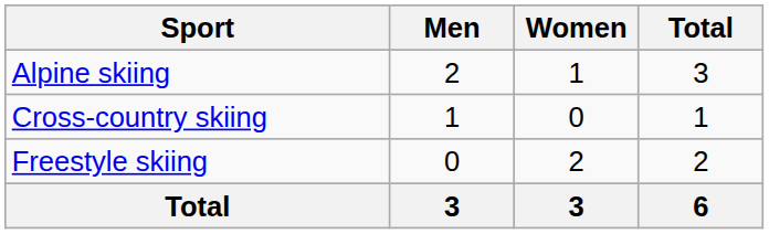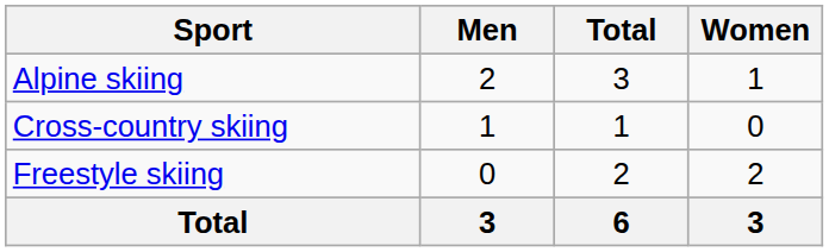 <table class="wikitable" style="text-align:center; font-size: 95%">
 <tr>
 <th width=200>Sport</th>
 <th width=60>Men</th>
+<th width=60>Total</th>
 <th width=60>Women</th>
-<th width=60>Total</th>
 </tr>
 <tr>
 <td align=left><a href='#'>Alpine skiing</a></td>
 <td>2</td>
+<td>3</td>
 <td>1</td>
-<td>3</td>
 </tr>
 <tr>
 <td align=left><a href='#'>Cross-country skiing</a></td>
 <td>1</td>
+<td>1</td>
 <td>0</td>
-<td>1</td>
 </tr>
 <tr>
 <td align=left><a href='#'>Freestyle skiing</a></td>
 <td>0</td>
 <td>2</td>
 <td>2</td>
 </tr>
 <tr>
 <th>Total</th>
 <th>3</th>
+<th>6</th>
 <th>3</th>
-<th>6</th>
 </tr>
 </table>
